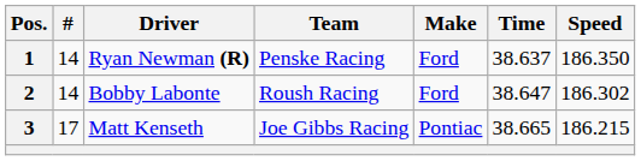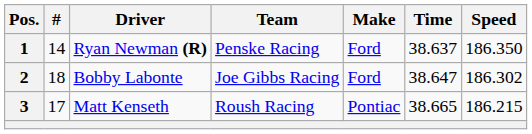 <table class="wikitable" style="font-size:95%">
 <tr>
 <th>Pos.</th>
 <th>#</th>
 <th>Driver</th>
 <th>Team</th>
 <th>Make</th>
 <th>Time</th>
 <th>Speed</th>
 </tr>
 <tr>
 <th>1</th>
 <td>14</td>
 <td><a href='#'>Ryan Newman</a> <strong>(R)</strong></td>
 <td><a href='#'>Penske Racing</a></td>
 <td><a href='#'>Ford</a></td>
 <td>38.637</td>
 <td>186.350</td>
 </tr>
 <tr>
 <th>2</th>
-<td>14</td>
+<td>18</td>
 <td><a href='#'>Bobby Labonte</a></td>
-<td><a href='#'>Roush Racing</a></td>
+<td><a href='#'>Joe Gibbs Racing</a></td>
 <td><a href='#'>Ford</a></td>
 <td>38.647</td>
 <td>186.302</td>
 </tr>
 <tr>
 <th>3</th>
 <td>17</td>
 <td><a href='#'>Matt Kenseth</a></td>
-<td><a href='#'>Joe Gibbs Racing</a></td>
+<td><a href='#'>Roush Racing</a></td>
 <td><a href='#'>Pontiac</a></td>
 <td>38.665</td>
 <td>186.215</td>
 </tr>
 <tr>
 <th colspan="7"></th>
 </tr>
 </table>
